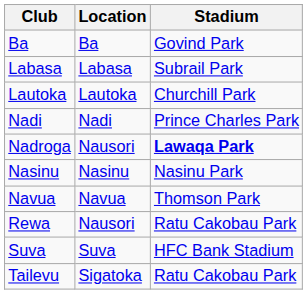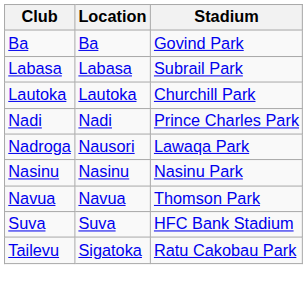 <table class="wikitable">
 <tr>
 <th>Club</th>
 <th>Location</th>
 <th>Stadium</th>
 </tr>
 <tr>
 <td><a href='#'>Ba</a></td>
 <td><a href='#'>Ba</a></td>
 <td><a href='#'>Govind Park</a></td>
 </tr>
 <tr>
 <td><a href='#'>Labasa</a></td>
 <td><a href='#'>Labasa</a></td>
 <td><a href='#'>Subrail Park</a></td>
 </tr>
 <tr>
 <td><a href='#'>Lautoka</a></td>
 <td><a href='#'>Lautoka</a></td>
 <td><a href='#'>Churchill Park</a></td>
 </tr>
 <tr>
 <td><a href='#'>Nadi</a></td>
 <td><a href='#'>Nadi</a></td>
 <td><a href='#'>Prince Charles Park</a></td>
 </tr>
 <tr>
 <td><a href='#'>Nadroga</a></td>
 <td><a href='#'>Nausori</a></td>
-<td><strong><a href='#'>Lawaqa Park</a></strong></td>
+<td><a href='#'>Lawaqa Park</a></td>
 </tr>
 <tr>
 <td><a href='#'>Nasinu</a></td>
 <td><a href='#'>Nasinu</a></td>
 <td><a href='#'>Nasinu Park</a></td>
 </tr>
 <tr>
 <td><a href='#'>Navua</a></td>
 <td><a href='#'>Navua</a></td>
 <td><a href='#'>Thomson Park</a></td>
 </tr>
 <tr>
-<td><a href='#'>Rewa</a></td>
-<td><a href='#'>Nausori</a></td>
-<td><a href='#'>Ratu Cakobau Park</a></td>
-</tr>
-<tr>
 <td><a href='#'>Suva</a></td>
 <td><a href='#'>Suva</a></td>
 <td><a href='#'>HFC Bank Stadium</a></td>
 </tr>
 <tr>
 <td><a href='#'>Tailevu</a></td>
 <td><a href='#'>Sigatoka</a></td>
 <td><a href='#'>Ratu Cakobau Park</a></td>
 </tr>
 </table>
